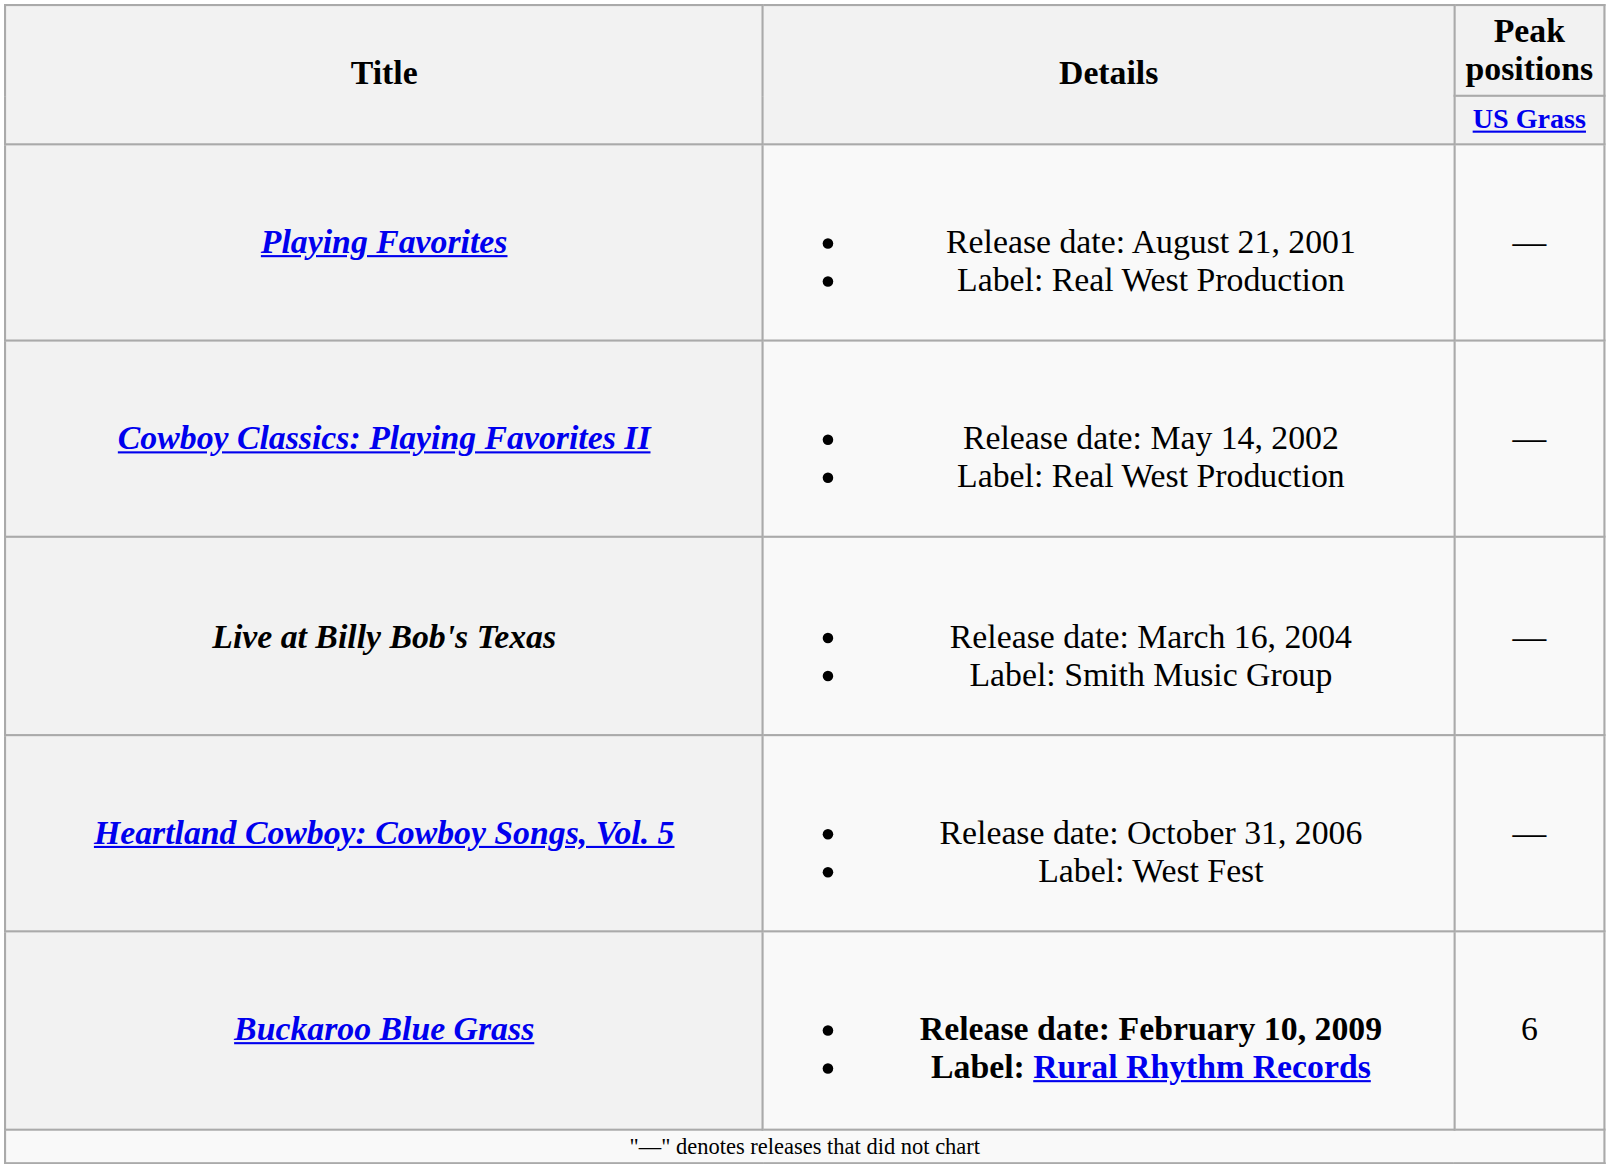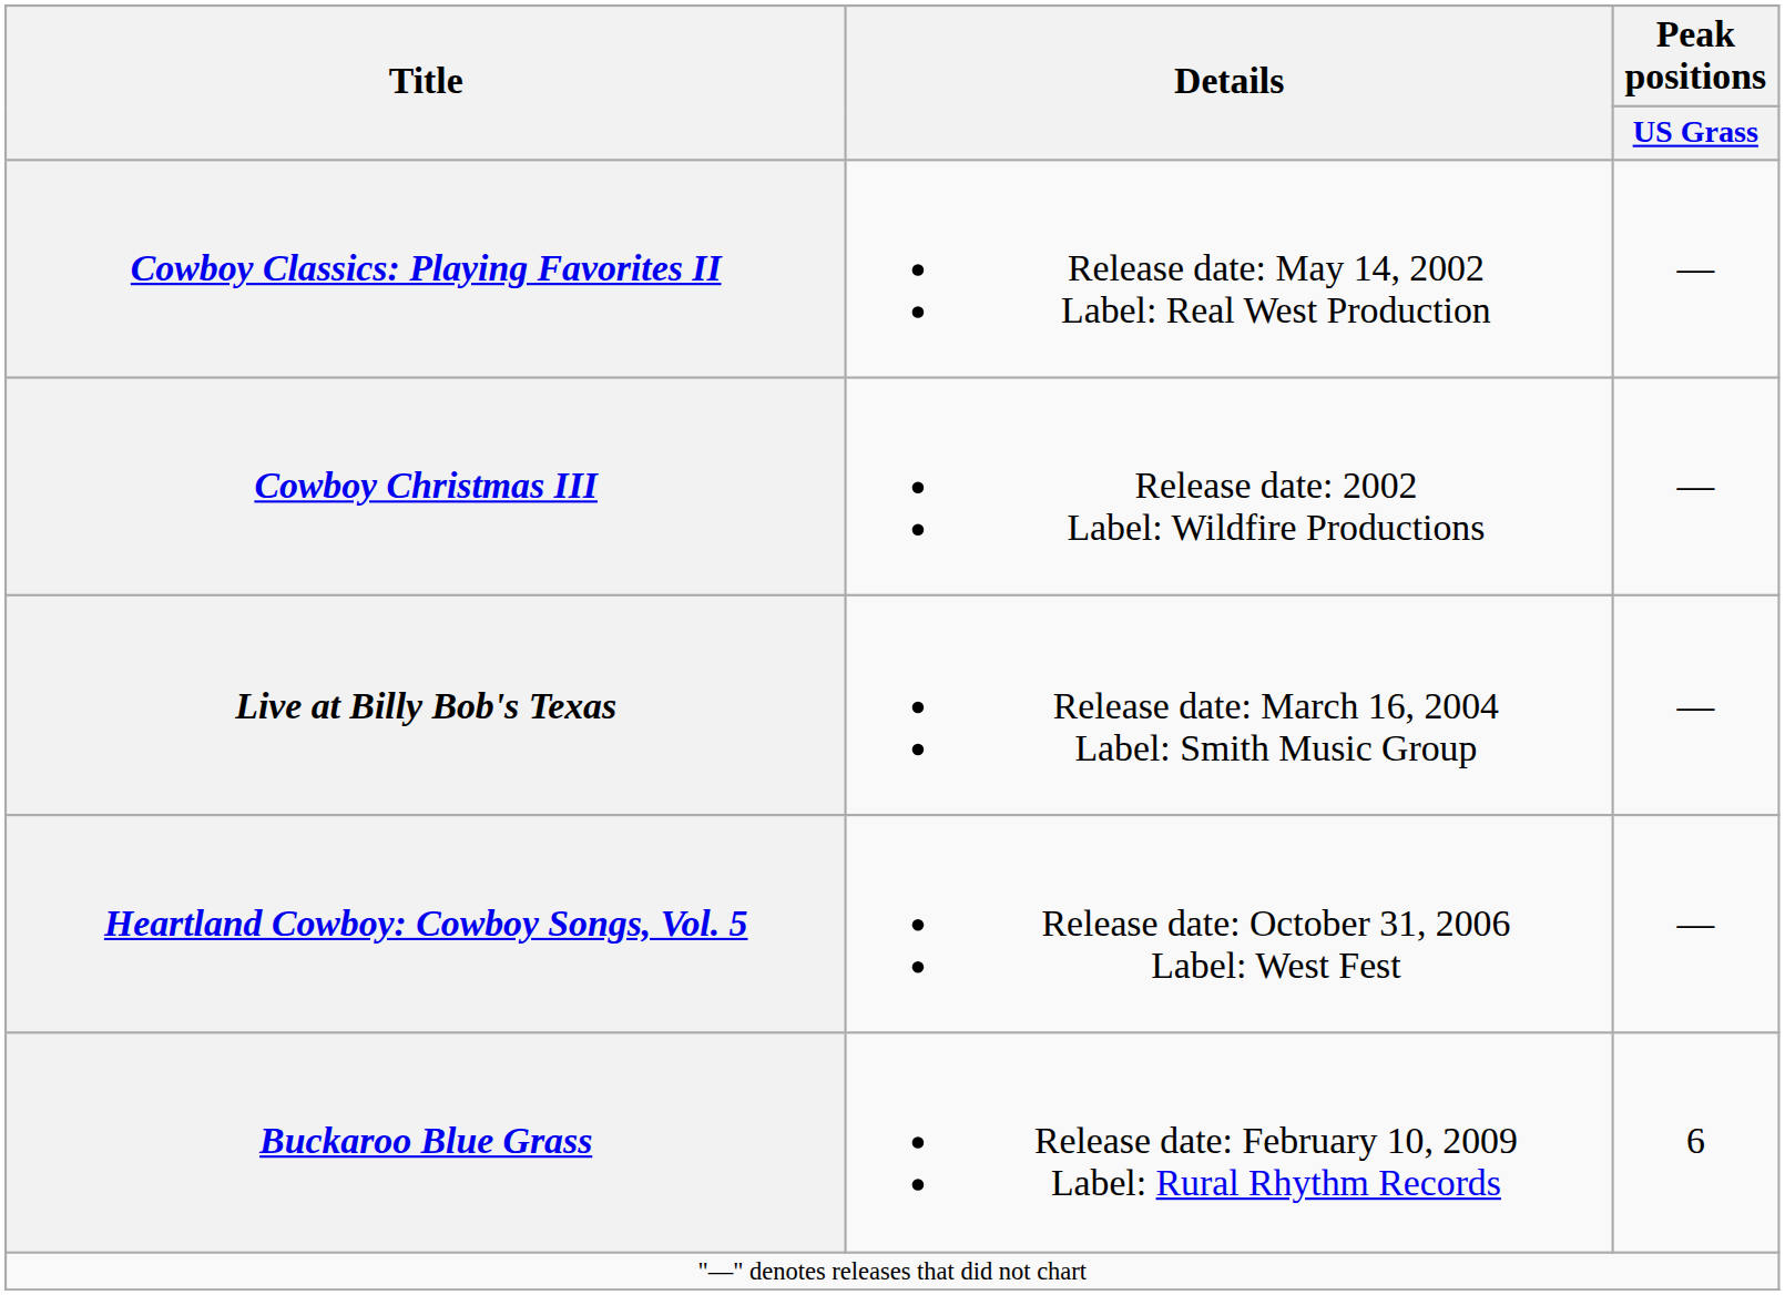 <table class="wikitable plainrowheaders" style="text-align:center;">
 <tr>
 <th rowspan="2" style="width:22em;">Title</th>
 <th rowspan="2" style="width:20em;">Details</th>
 <th>Peak positions</th>
 </tr>
 <tr style="font-size:smaller;">
 <th style="width:65px;"><a href='#'>US Grass</a></th>
 </tr>
 <tr>
-<th scope="row"><em><a href='#'>Playing Favorites</a></em></th>
-<td><br><ul><li>Release date: August 21, 2001</li><li>Label: Real West Production</li></ul></td>
+<th scope="row"><em><a href='#'>Cowboy Classics: Playing Favorites II</a></em></th>
+<td><br><ul><li>Release date: May 14, 2002</li><li>Label: Real West Production</li></ul></td>
 <td>—</td>
 </tr>
 <tr>
-<th scope="row"><em><a href='#'>Cowboy Classics: Playing Favorites II</a></em></th>
-<td><br><ul><li>Release date: May 14, 2002</li><li>Label: Real West Production</li></ul></td>
+<th scope="row"><em><a href='#'>Cowboy Christmas III</a></em></th>
+<td><br><ul><li>Release date: 2002</li><li>Label: Wildfire Productions</li></ul></td>
 <td>—</td>
 </tr>
 <tr>
 <th scope="row"><em>Live at Billy Bob's Texas</em></th>
 <td><br><ul><li>Release date: March 16, 2004</li><li>Label: Smith Music Group</li></ul></td>
 <td>—</td>
 </tr>
 <tr>
 <th scope="row"><em><a href='#'>Heartland Cowboy: Cowboy Songs, Vol. 5</a></em></th>
 <td><br><ul><li>Release date: October 31, 2006</li><li>Label: West Fest</li></ul></td>
 <td>—</td>
 </tr>
 <tr>
 <th scope="row"><em><a href='#'>Buckaroo Blue Grass</a></em></th>
-<td><strong><br><ul><li>Release date: February 10, 2009</li><li>Label: <a href='#'>Rural Rhythm Records</a></li></ul></strong></td>
+<td><br><ul><li>Release date: February 10, 2009</li><li>Label: <a href='#'>Rural Rhythm Records</a></li></ul></td>
 <td>6</td>
 </tr>
 <tr>
 <td colspan="3" style="font-size: 8pt">"—" denotes releases that did not chart</td>
 </tr>
 <tr>
 </tr>
 </table>
